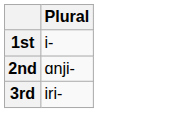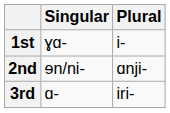 <table class="wikitable">
 <tr>
 <th></th>
+<th>Singular</th>
 <th>Plural</th>
 </tr>
 <tr>
 <th>1st</th>
+<td>ɣɑ-</td>
 <td>i-</td>
 </tr>
 <tr>
 <th>2nd</th>
+<td>ɘn/ni-</td>
 <td>ɑnji-</td>
 </tr>
 <tr>
 <th>3rd</th>
+<td>ɑ-</td>
 <td>iri-</td>
 </tr>
 </table>
